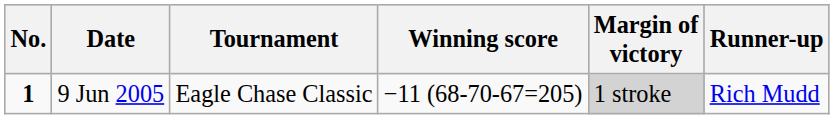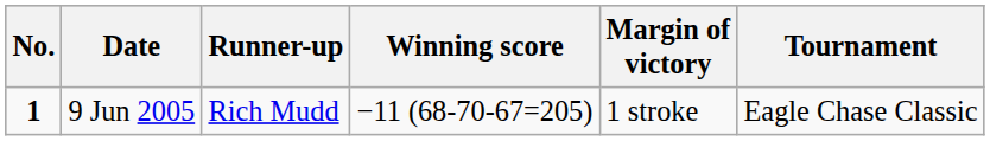 <table class="wikitable" style="font-size:95%;">
 <tr>
 <th>No.</th>
 <th>Date</th>
-<th>Tournament</th>
+<th>Runner-up</th>
 <th>Winning score</th>
 <th>Margin of<br>victory</th>
-<th>Runner-up</th>
+<th>Tournament</th>
 </tr>
 <tr>
 <td align=center><strong>1</strong></td>
 <td align=right>9 Jun <a href='#'>2005</a></td>
+<td> <a href='#'>Rich Mudd</a></td>
+<td>−11 (68-70-67=205)</td>
+<td>1 stroke</td>
 <td>Eagle Chase Classic</td>
-<td>−11 (68-70-67=205)</td>
-<td style="background: lightgrey;">1 stroke</td>
-<td> <a href='#'>Rich Mudd</a></td>
 </tr>
 </table>
